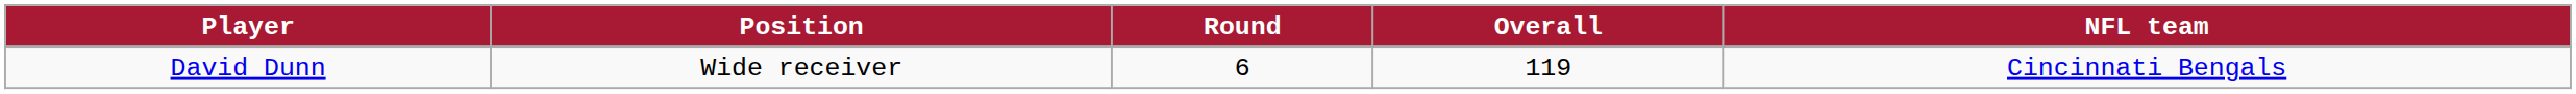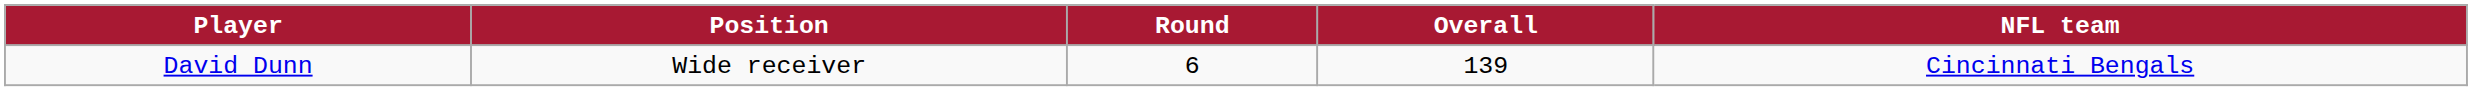 <table class="wikitable" width="65%">
 <tr align="center"  style="background:#A81933;color:#FFFFFF;">
 <td><strong>Player</strong></td>
 <td><strong>Position</strong></td>
 <td><strong>Round</strong></td>
 <td><strong>Overall</strong></td>
 <td><strong>NFL team</strong></td>
 </tr>
 <tr align="center" bgcolor="">
 <td><a href='#'>David Dunn</a></td>
 <td>Wide receiver</td>
 <td>6</td>
-<td>119</td>
+<td>139</td>
 <td><a href='#'>Cincinnati Bengals</a></td>
 </tr>
 </table>
